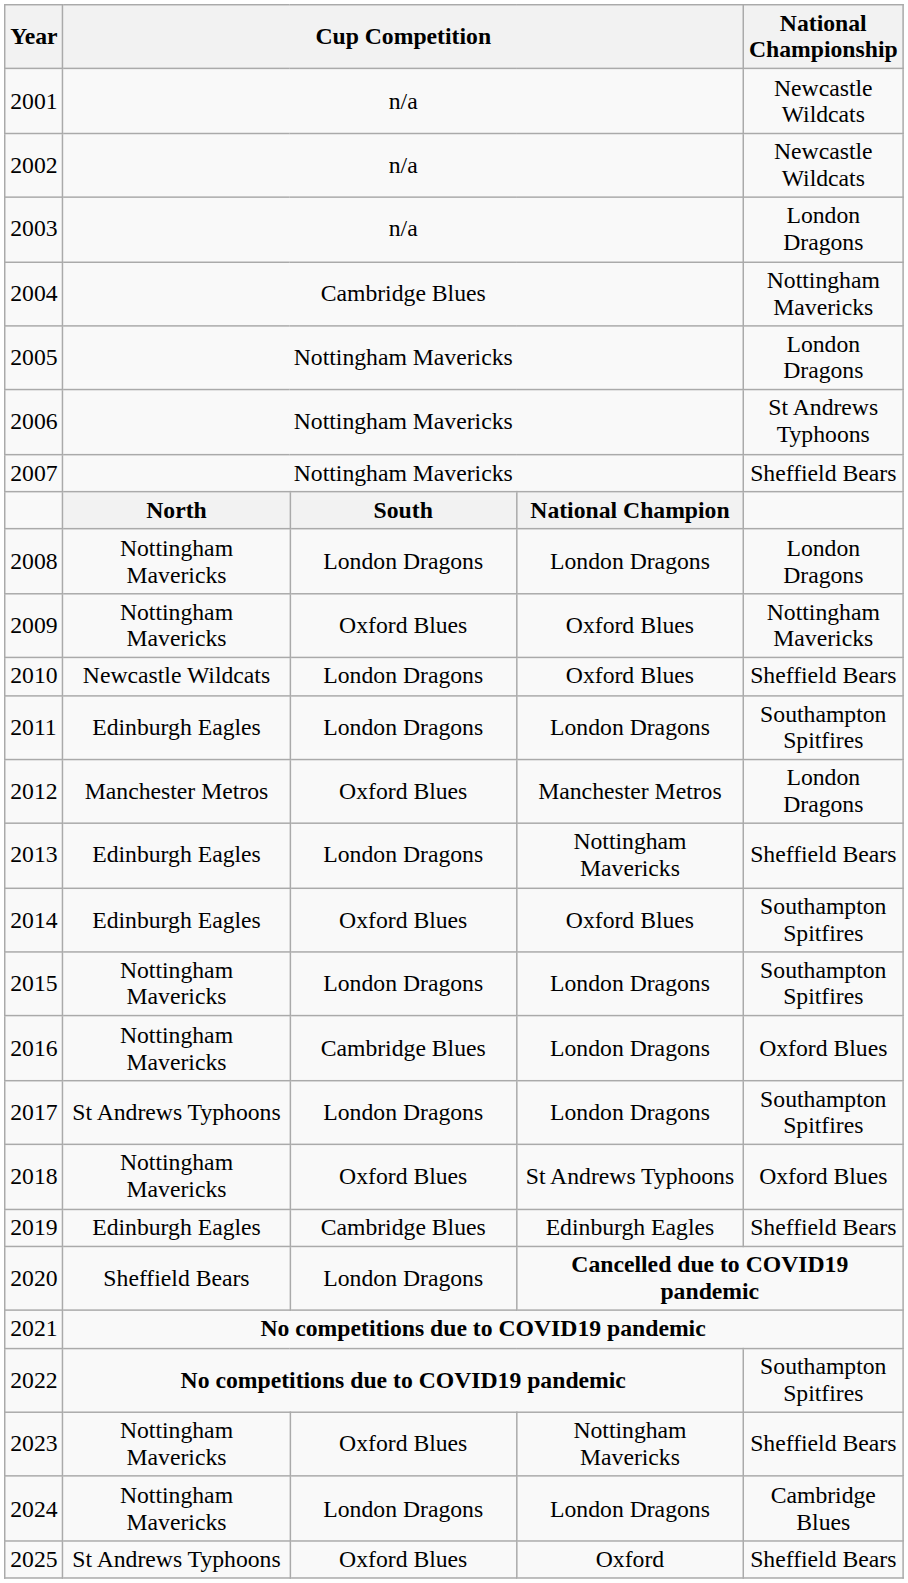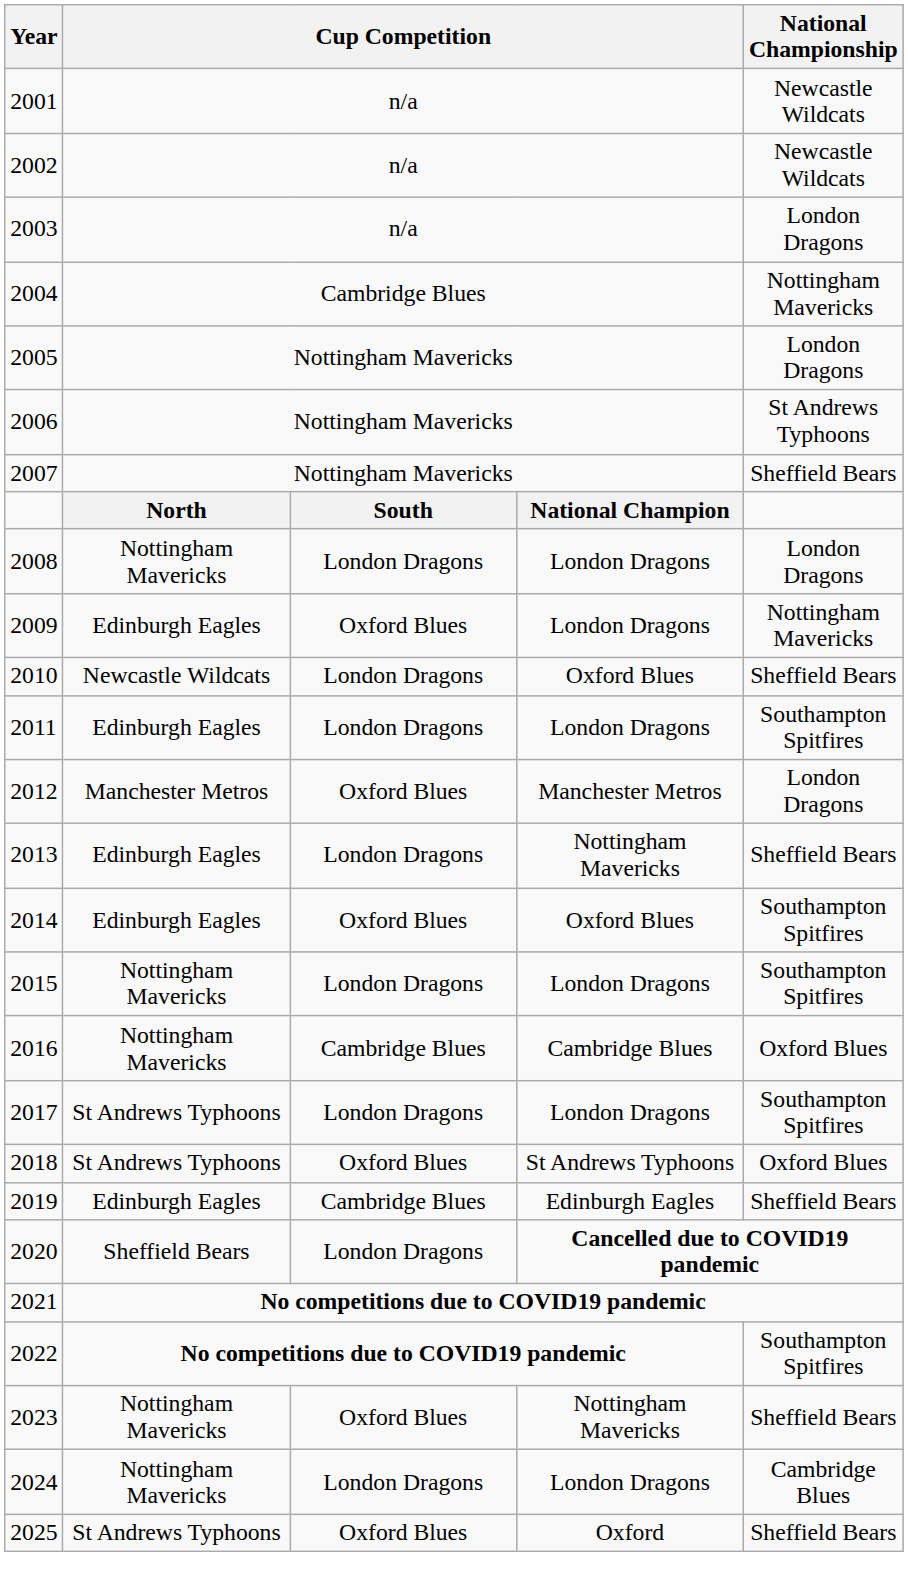 <table class="wikitable" border="1">
 <tr>
 <th>Year</th>
 <th align="center" colspan="3">Cup Competition</th>
 <th align="center">National Championship</th>
 </tr>
 <tr>
 <td>2001</td>
 <td align="center" colspan="3">n/a</td>
 <td align="center">Newcastle Wildcats</td>
 </tr>
 <tr>
 <td>2002</td>
 <td align="center" colspan="3">n/a</td>
 <td align="center">Newcastle Wildcats</td>
 </tr>
 <tr>
 <td>2003</td>
 <td align="center" colspan="3">n/a</td>
 <td align="center">London Dragons</td>
 </tr>
 <tr>
 <td>2004</td>
 <td align="center" colspan="3">Cambridge Blues</td>
 <td align="center">Nottingham Mavericks</td>
 </tr>
 <tr>
 <td>2005</td>
 <td align="center" colspan="3">Nottingham Mavericks</td>
 <td align="center">London Dragons</td>
 </tr>
 <tr>
 <td>2006</td>
 <td align="center" colspan="3">Nottingham Mavericks</td>
 <td align="center">St Andrews Typhoons</td>
 </tr>
 <tr>
 <td>2007</td>
 <td align="center" colspan="3">Nottingham Mavericks</td>
 <td align="center">Sheffield Bears</td>
 </tr>
 <tr>
 <td></td>
 <th align="center" width="150px">North</th>
 <th align="center" width="150px">South</th>
 <th align="center" width="150px">National Champion</th>
 <td></td>
 </tr>
 <tr>
 <td>2008</td>
 <td align="center">Nottingham Mavericks</td>
 <td align="center">London Dragons</td>
 <td align="center">London Dragons</td>
 <td align="center">London Dragons</td>
 </tr>
 <tr>
 <td>2009</td>
-<td align="center">Nottingham Mavericks</td>
+<td align="center">Edinburgh Eagles</td>
 <td align="center">Oxford Blues</td>
-<td align="center">Oxford Blues</td>
+<td align="center">London Dragons</td>
 <td align="center">Nottingham Mavericks</td>
 </tr>
 <tr>
 <td>2010</td>
 <td align="center">Newcastle Wildcats</td>
 <td align="center">London Dragons</td>
 <td align="center">Oxford Blues</td>
 <td align="center">Sheffield Bears</td>
 </tr>
 <tr>
 <td>2011</td>
 <td align="center">Edinburgh Eagles</td>
 <td align="center">London Dragons</td>
 <td align="center">London Dragons</td>
 <td align="center">Southampton Spitfires</td>
 </tr>
 <tr>
 <td>2012</td>
 <td align="center">Manchester Metros</td>
 <td align="center">Oxford Blues</td>
 <td align="center">Manchester Metros</td>
 <td align="center">London Dragons</td>
 </tr>
 <tr>
 <td>2013</td>
 <td align="center">Edinburgh Eagles</td>
 <td align="center">London Dragons</td>
 <td align="center">Nottingham Mavericks</td>
 <td align="center">Sheffield Bears</td>
 </tr>
 <tr>
 <td>2014</td>
 <td align="center">Edinburgh Eagles</td>
 <td align="center">Oxford Blues</td>
 <td align="center">Oxford Blues</td>
 <td align="center">Southampton Spitfires</td>
 </tr>
 <tr>
 <td>2015</td>
 <td align="center">Nottingham Mavericks</td>
 <td align="center">London Dragons</td>
 <td align="center">London Dragons</td>
 <td align="center">Southampton Spitfires</td>
 </tr>
 <tr>
 <td>2016</td>
 <td align="center">Nottingham Mavericks</td>
 <td align="center">Cambridge Blues</td>
-<td align="center">London Dragons</td>
+<td align="center">Cambridge Blues</td>
 <td align="center">Oxford Blues</td>
 </tr>
 <tr>
 <td>2017</td>
 <td align="center">St Andrews Typhoons</td>
 <td align="center">London Dragons</td>
 <td align="center">London Dragons</td>
 <td align="center">Southampton Spitfires</td>
 </tr>
 <tr>
 <td>2018</td>
-<td align="center">Nottingham Mavericks</td>
+<td align="center">St Andrews Typhoons</td>
 <td align="center">Oxford Blues</td>
 <td align="center">St Andrews Typhoons</td>
 <td align="center">Oxford Blues</td>
 </tr>
 <tr>
 <td>2019</td>
 <td align="center">Edinburgh Eagles</td>
 <td align="center">Cambridge Blues</td>
 <td align="center">Edinburgh Eagles</td>
 <td align="center">Sheffield Bears</td>
 </tr>
 <tr>
 <td>2020</td>
 <td align="center">Sheffield Bears</td>
 <td align="center">London Dragons</td>
 <td align="center" colspan="2"><strong>Cancelled due to COVID19 pandemic</strong></td>
 </tr>
 <tr>
 <td>2021</td>
 <td align="center" colspan="4"><strong>No competitions due to COVID19 pandemic</strong></td>
 </tr>
 <tr>
 <td>2022</td>
 <td align="center" colspan="3"><strong>No competitions due to COVID19 pandemic</strong></td>
 <td align="center">Southampton Spitfires</td>
 </tr>
 <tr>
 <td>2023</td>
 <td align="center">Nottingham Mavericks</td>
 <td align="center">Oxford Blues</td>
 <td align="center">Nottingham Mavericks</td>
 <td align="center">Sheffield Bears</td>
 </tr>
 <tr>
 <td>2024</td>
 <td align="center">Nottingham Mavericks</td>
 <td align="center">London Dragons</td>
 <td align="center">London Dragons</td>
 <td align="center">Cambridge Blues</td>
 </tr>
 <tr>
 <td>2025</td>
 <td align="center">St Andrews Typhoons</td>
 <td align="center">Oxford Blues</td>
 <td align="center">Oxford</td>
 <td align="center">Sheffield Bears</td>
 </tr>
 </table>
